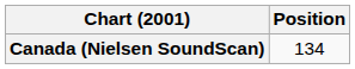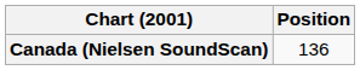 <table class="wikitable plainrowheaders" style="text-align:center">
 <tr>
 <th scope="col">Chart (2001)</th>
 <th scope="col">Position</th>
 </tr>
 <tr>
 <th scope="row">Canada (Nielsen SoundScan)</th>
-<td>134</td>
+<td>136</td>
 </tr>
 </table>
